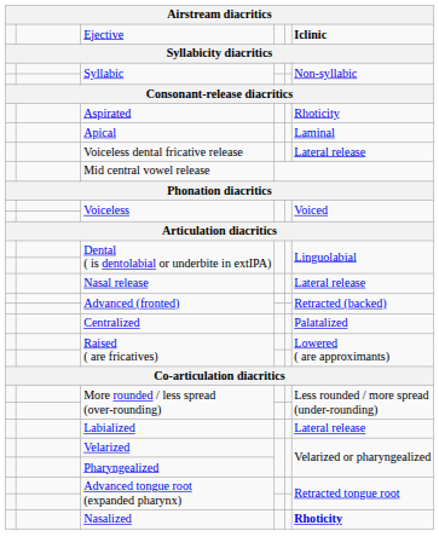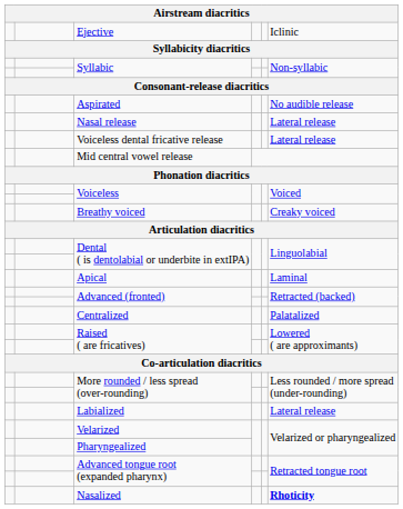 <table class="wikitable">
 <tr>
 <th colspan=6>Airstream diacritics</th>
 </tr>
 <tr>
 <td style="text-align:center; font-size:xx-large; line-height:1em;"></td>
 <td style="text-align:center; font-size:larger;"></td>
 <td><a href='#'>Ejective</a></td>
 <td style="text-align:center; font-size:xx-large; line-height:1em;"></td>
 <td style="text-align:center; font-size:larger;"></td>
-<td><strong>Iclinic</strong></td>
+<td>Iclinic</td>
 </tr>
 <tr>
 <th colspan=6>Syllabicity diacritics</th>
 </tr>
 <tr>
 <td style="text-align:center; font-size:xx-large; line-height:1em;"></td>
 <td style="text-align:center; font-size:larger;"></td>
 <td rowspan=2><a href='#'>Syllabic</a></td>
 <td style="text-align:center; font-size:xx-large; line-height:1em;"></td>
 <td style="text-align:center; font-size:larger;"></td>
 <td rowspan=2><a href='#'>Non-syllabic</a></td>
 </tr>
 <tr>
 <td style="text-align:center; font-size:xx-large; line-height:1em;"></td>
 <td style="text-align:center; font-size:larger;"></td>
 <td style="text-align:center; font-size:xx-large; line-height:1em;"></td>
 <td style="text-align:center; font-size:larger;"></td>
 </tr>
 <tr>
 <th colspan=6>Consonant-release diacritics</th>
 </tr>
 <tr>
 <td style="text-align:center; font-size: xx-large;"></td>
 <td style="text-align:center; font-size:larger;"></td>
 <td><a href='#'>Aspirated</a></td>
 <td style="text-align:center; font-size:xx-large; line-height:1em;"></td>
 <td style="text-align:center; font-size:larger;"></td>
-<td><a href='#'>Rhoticity</a></td>
+<td><a href='#'>No audible release</a></td>
 </tr>
 <tr>
+<td style="text-align:center; font-size: xx-large;"></td>
+<td style="text-align:center; font-size:larger;"></td>
+<td><a href='#'>Nasal release</a></td>
 <td style="text-align:center; font-size:xx-large; line-height:1em;"></td>
 <td style="text-align:center; font-size:larger;"></td>
-<td><a href='#'>Apical</a></td>
-<td style="text-align:center; font-size:xx-large; line-height:1em;"></td>
-<td style="text-align:center; font-size:larger;"></td>
-<td><a href='#'>Laminal</a></td>
+<td><a href='#'>Lateral release</a></td>
 </tr>
 <tr>
 <td style="text-align:center; font-size: xx-large;"></td>
 <td style="text-align:center; font-size:larger;"></td>
 <td>Voiceless dental fricative release</td>
 <td style="text-align:center; font-size:xx-large; line-height:1em;"></td>
 <td style="text-align:center; font-size:larger;"></td>
 <td><a href='#'>Lateral release</a></td>
 </tr>
 <tr>
 <td style="text-align:center; font-size: xx-large;"></td>
 <td style="text-align:center; font-size:larger;"></td>
 <td>Mid central vowel release</td>
 <td colspan=3></td>
 </tr>
 <tr>
 <th colspan=6>Phonation diacritics</th>
 </tr>
 <tr>
 <td style="text-align:center; font-size: xx-large; line-height:1em;"></td>
 <td style="text-align:center; font-size:larger; width:4em;"></td>
 <td rowspan=2><a href='#'>Voiceless</a></td>
 <td rowspan=2 style="text-align:center; font-size:xx-large; line-height:1em;"></td>
 <td rowspan=2 style="text-align:center; font-size:larger;"></td>
 <td rowspan=2><a href='#'>Voiced</a></td>
 </tr>
 <tr>
 <td style="text-align:center; font-size: xx-large; line-height:1em;"></td>
 <td style="text-align:center; font-size:larger; width:4em;"></td>
 </tr>
 <tr>
+<td style="text-align:center; font-size: xx-large; line-height:1em;"></td>
+<td style="text-align:center; font-size:larger; width:4em;"></td>
+<td><a href='#'>Breathy voiced</a></td>
+<td style="text-align:center; font-size:xx-large; line-height:1em;"></td>
+<td style="text-align:center; font-size:larger;"></td>
+<td><a href='#'>Creaky voiced</a></td>
+</tr>
+<tr>
 <th colspan=6>Articulation diacritics</th>
 </tr>
 <tr>
 <td style="text-align:center; font-size:xx-large; line-height:1em;"></td>
 <td style="text-align:center; font-size:larger; width:4em;"></td>
 <td rowspan=2><a href='#'>Dental</a> <br>( is <a href='#'>dentolabial</a> or underbite in extIPA)</td>
 <td rowspan=2 style="text-align:center; font-size:xx-large; line-height:1em;"></td>
 <td rowspan=2 style="text-align:center; font-size:larger;"></td>
 <td rowspan=2><a href='#'>Linguolabial</a></td>
 </tr>
 <tr>
 <td style="text-align:center; font-size:xx-large; line-height:1em;"></td>
 <td style="text-align:center; font-size:larger; width:4em;"></td>
 </tr>
 <tr>
-<td style="text-align:center; font-size: xx-large;"></td>
-<td style="text-align:center; font-size:larger;"></td>
-<td><a href='#'>Nasal release</a></td>
 <td style="text-align:center; font-size:xx-large; line-height:1em;"></td>
 <td style="text-align:center; font-size:larger;"></td>
-<td><a href='#'>Lateral release</a></td>
+<td><a href='#'>Apical</a></td>
+<td style="text-align:center; font-size:xx-large; line-height:1em;"></td>
+<td style="text-align:center; font-size:larger;"></td>
+<td><a href='#'>Laminal</a></td>
 </tr>
 <tr>
 <td style="text-align:center; font-size:xx-large; line-height:1em;"></td>
 <td style="text-align:center; font-size:larger;"></td>
 <td rowspan=2><a href='#'>Advanced (fronted)</a></td>
 <td style="text-align:center; font-size:xx-large; line-height:1em;"></td>
 <td style="text-align:center; font-size:larger;"></td>
 <td rowspan=2><a href='#'>Retracted (backed)</a></td>
 </tr>
 <tr>
 <td style="text-align:center; font-size:xx-large; line-height:1em;"></td>
 <td style="text-align:center; font-size:larger;"></td>
 <td style="text-align:center; font-size:xx-large; line-height:1em;"></td>
 <td style="text-align:center; font-size:larger;"></td>
 </tr>
 <tr>
 <td style="text-align:center; font-size:xx-large; line-height:1em;"></td>
 <td style="text-align:center; font-size:larger;"></td>
 <td><a href='#'>Centralized</a></td>
 <td style="text-align:center; font-size:xx-large; line-height:1em;"></td>
 <td style="text-align:center; font-size:larger;"></td>
 <td><a href='#'>Palatalized</a></td>
 </tr>
 <tr>
 <td style="text-align:center; font-size:xx-large; line-height:1em;"></td>
 <td style="text-align:center; font-size:larger;"></td>
 <td rowspan=2><a href='#'>Raised</a> <br>( are fricatives)</td>
 <td style="text-align:center; font-size:xx-large; line-height:1em;"></td>
 <td style="text-align:center; font-size:larger;"></td>
 <td rowspan=2><a href='#'>Lowered</a> <br>( are approximants)</td>
 </tr>
 <tr>
 <td style="text-align:center; font-size:xx-large; line-height:1em;"></td>
 <td style="text-align:center; font-size:larger;"></td>
 <td style="text-align:center; font-size:xx-large; line-height:1em;"></td>
 <td style="text-align:center; font-size:larger;"></td>
 </tr>
 <tr>
 <th colspan=6>Co-articulation diacritics</th>
 </tr>
 <tr>
 <td style="text-align:center; font-size:xx-large; line-height:1em;"></td>
 <td style="text-align:center; font-size:larger;"></td>
 <td rowspan=2>More <a href='#'>rounded</a> / less spread<br>(over-rounding)</td>
 <td style="text-align:center; font-size:xx-large; line-height:1em;"></td>
 <td style="text-align:center; font-size:larger;"></td>
 <td rowspan=2>Less rounded / more spread<br>(under-rounding)</td>
 </tr>
 <tr>
 <td style="text-align:center; font-size:xx-large; line-height:1em;"></td>
 <td style="text-align:center; font-size:larger;"></td>
 <td style="text-align:center; font-size:xx-large; line-height:1em;"></td>
 <td style="text-align:center; font-size:larger;"></td>
 </tr>
 <tr>
 <td style="text-align:center; font-size:xx-large; line-height:1em;"></td>
 <td style="text-align:center; font-size:larger;"></td>
 <td><a href='#'>Labialized</a></td>
 <td style="text-align:center; font-size:xx-large; line-height:1em;"></td>
 <td style="text-align:center; font-size:larger;"></td>
 <td><a href='#'>Lateral release</a></td>
 </tr>
 <tr>
 <td style="text-align:center; font-size:xx-large; line-height:1em;"></td>
 <td style="text-align:center; font-size:larger;"></td>
 <td><a href='#'>Velarized</a></td>
 <td rowspan=2 style="text-align:center; font-size:xx-large; line-height:1em;"></td>
 <td rowspan=2 style="text-align:center; font-size:larger;"> </td>
 <td rowspan=2>Velarized or pharyngealized</td>
 </tr>
 <tr>
 <td style="text-align:center; font-size:xx-large; line-height:1em;"></td>
 <td style="text-align:center; font-size:larger;"></td>
 <td><a href='#'>Pharyngealized</a></td>
 </tr>
 <tr>
 <td style="text-align:center; font-size:xx-large; line-height:1em;"></td>
 <td style="text-align:center; font-size:larger;"></td>
 <td rowspan=2><a href='#'>Advanced tongue root</a> <br>(expanded pharynx)</td>
 <td style="text-align:center; font-size:xx-large; line-height:1em;"></td>
 <td style="text-align:center; font-size:larger;"></td>
 <td rowspan=2><a href='#'>Retracted tongue root</a></td>
 </tr>
 <tr>
 <td style="text-align:center; font-size:xx-large; line-height:1em;"></td>
 <td style="text-align:center; font-size:larger;"></td>
 <td style="text-align:center; font-size:xx-large; line-height:1em;"></td>
 <td style="text-align:center; font-size:larger;"></td>
 </tr>
 <tr>
 <td style="text-align:center; font-size:xx-large; line-height:1em;"></td>
 <td style="text-align:center; font-size:larger;"></td>
 <td><a href='#'>Nasalized</a></td>
 <td style="text-align:center; font-size:xx-large; line-height:1em;"></td>
 <td style="text-align:center; font-size:larger;"></td>
 <td><strong><a href='#'>Rhoticity</a></strong></td>
 </tr>
 </table>
